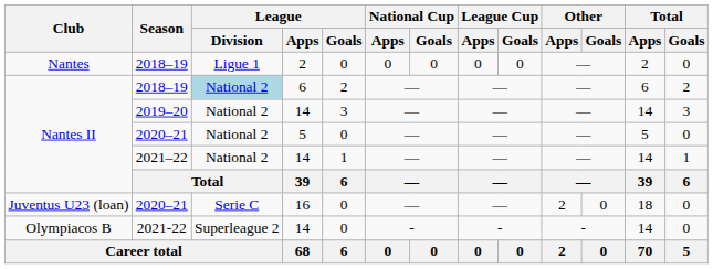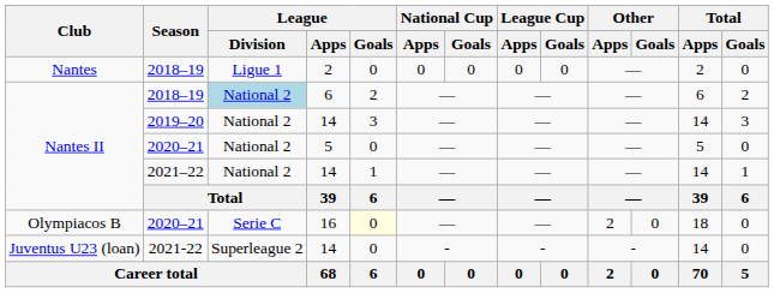 <table class="wikitable" style="text-align: center">
 <tr>
 <th rowspan="2">Club</th>
 <th rowspan="2">Season</th>
 <th colspan="3">League</th>
 <th colspan="2">National Cup</th>
 <th colspan="2">League Cup</th>
 <th colspan="2">Other</th>
 <th colspan="2">Total</th>
 </tr>
 <tr>
 <th>Division</th>
 <th>Apps</th>
 <th>Goals</th>
 <th>Apps</th>
 <th>Goals</th>
 <th>Apps</th>
 <th>Goals</th>
 <th>Apps</th>
 <th>Goals</th>
 <th>Apps</th>
 <th>Goals</th>
 </tr>
 <tr>
 <td><a href='#'>Nantes</a></td>
 <td><a href='#'>2018–19</a></td>
 <td><a href='#'>Ligue 1</a></td>
 <td>2</td>
 <td>0</td>
 <td>0</td>
 <td>0</td>
 <td>0</td>
 <td>0</td>
 <td colspan="2">—</td>
 <td>2</td>
 <td>0</td>
 </tr>
 <tr>
 <td rowspan="5"><a href='#'>Nantes II</a></td>
 <td><a href='#'>2018–19</a></td>
 <td style="background: lightblue;"><a href='#'>National 2</a></td>
 <td>6</td>
 <td>2</td>
 <td colspan="2">—</td>
 <td colspan="2">—</td>
 <td colspan="2">—</td>
 <td>6</td>
 <td>2</td>
 </tr>
 <tr>
 <td><a href='#'>2019–20</a></td>
 <td>National 2</td>
 <td>14</td>
 <td>3</td>
 <td colspan="2">—</td>
 <td colspan="2">—</td>
 <td colspan="2">—</td>
 <td>14</td>
 <td>3</td>
 </tr>
 <tr>
 <td><a href='#'>2020–21</a></td>
 <td>National 2</td>
 <td>5</td>
 <td>0</td>
 <td colspan="2">—</td>
 <td colspan="2">—</td>
 <td colspan="2">—</td>
 <td>5</td>
 <td>0</td>
 </tr>
 <tr>
 <td>2021–22</td>
 <td>National 2</td>
 <td>14</td>
 <td>1</td>
 <td colspan="2">—</td>
 <td colspan="2">—</td>
 <td colspan="2">—</td>
 <td>14</td>
 <td>1</td>
 </tr>
 <tr>
 <th colspan="2">Total</th>
 <th>39</th>
 <th>6</th>
 <th colspan="2">—</th>
 <th colspan="2">—</th>
 <th colspan="2">—</th>
 <th>39</th>
 <th>6</th>
 </tr>
 <tr>
-<td><a href='#'>Juventus U23</a> (loan)</td>
+<td>Olympiacos B</td>
 <td><a href='#'>2020–21</a></td>
 <td><a href='#'>Serie C</a></td>
 <td>16</td>
-<td>0</td>
+<td style="background: lightyellow;">0</td>
 <td colspan="2">—</td>
 <td colspan="2">—</td>
 <td>2</td>
 <td>0</td>
 <td>18</td>
 <td>0</td>
 </tr>
 <tr>
-<td>Olympiacos B</td>
+<td><a href='#'>Juventus U23</a> (loan)</td>
 <td>2021-22</td>
 <td>Superleague 2</td>
 <td>14</td>
 <td>0</td>
 <td colspan="2">-</td>
 <td colspan="2">-</td>
 <td colspan="2">-</td>
 <td>14</td>
 <td>0</td>
 </tr>
 <tr>
 <th colspan="3">Career total</th>
 <th>68</th>
 <th>6</th>
 <th>0</th>
 <th>0</th>
 <th>0</th>
 <th>0</th>
 <th>2</th>
 <th>0</th>
 <th>70</th>
 <th>5</th>
 </tr>
 </table>
